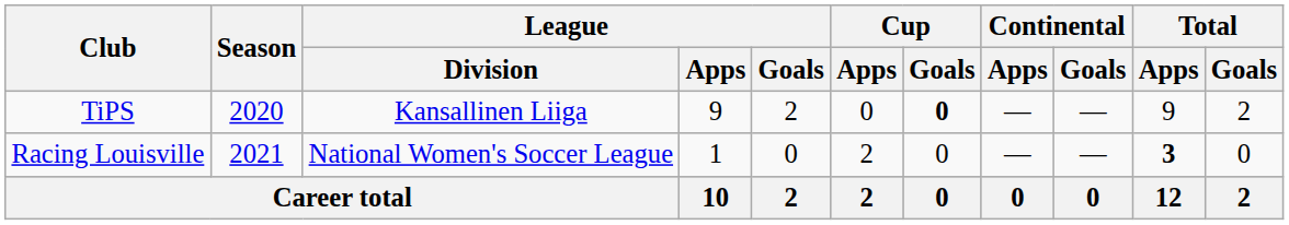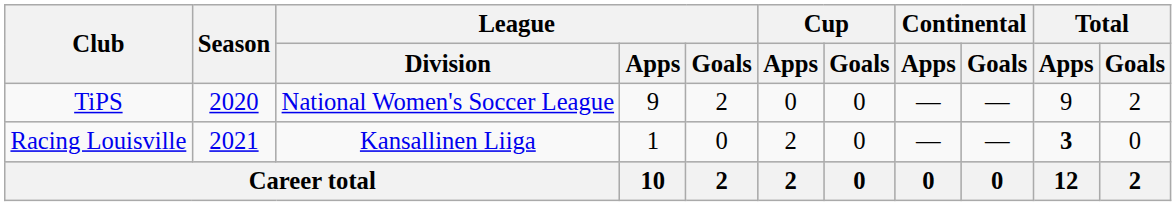 <table class=wikitable style=text-align:center>
 <tr>
 <th rowspan=2>Club</th>
 <th rowspan=2>Season</th>
 <th colspan=3>League</th>
 <th colspan=2>Cup</th>
 <th colspan=2>Continental</th>
 <th colspan=2>Total</th>
 </tr>
 <tr>
 <th>Division</th>
 <th>Apps</th>
 <th>Goals</th>
 <th>Apps</th>
 <th>Goals</th>
 <th>Apps</th>
 <th>Goals</th>
 <th>Apps</th>
 <th>Goals</th>
 </tr>
 <tr>
 <td rowspan=1><a href='#'>TiPS</a></td>
 <td><a href='#'>2020</a></td>
-<td><a href='#'>Kansallinen Liiga</a></td>
+<td><a href='#'>National Women's Soccer League</a></td>
 <td>9</td>
 <td>2</td>
 <td>0</td>
-<td><strong>0</strong></td>
+<td>0</td>
 <td>—</td>
 <td>—</td>
 <td>9</td>
 <td>2</td>
 </tr>
 <tr>
 <td rowspan=1><a href='#'>Racing Louisville</a></td>
 <td><a href='#'>2021</a></td>
-<td><a href='#'>National Women's Soccer League</a></td>
+<td><a href='#'>Kansallinen Liiga</a></td>
 <td>1</td>
 <td>0</td>
 <td>2</td>
 <td>0</td>
 <td>—</td>
 <td>—</td>
 <td><strong>3</strong></td>
 <td>0</td>
 </tr>
 <tr>
 <th colspan=3>Career total</th>
 <th>10</th>
 <th>2</th>
 <th>2</th>
 <th>0</th>
 <th>0</th>
 <th>0</th>
 <th>12</th>
 <th>2</th>
 </tr>
 </table>
